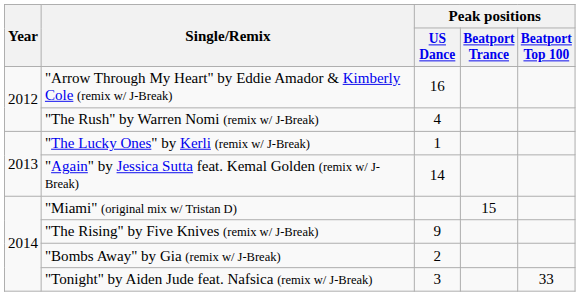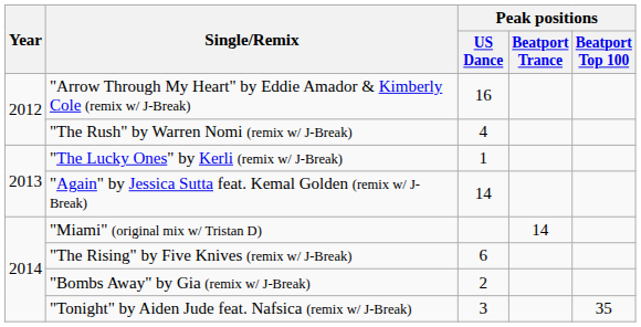 <table class="wikitable">
 <tr>
 <th align="center" rowspan="2" width="10">Year</th>
 <th align="center" rowspan="2" width="500">Single/Remix</th>
 <th align="center" colspan="7" width="30">Peak positions</th>
 </tr>
 <tr>
 <th scope="col" style="width:3em;font-size:90%;"><a href='#'>US Dance</a><br></th>
 <th scope="col" style="width:3em;font-size:90%;"><a href='#'>Beatport Trance</a><br></th>
 <th scope="col" style="width:3em;font-size:90%;"><a href='#'>Beatport Top 100</a><br></th>
 </tr>
 <tr>
 <td align="center" rowspan="2">2012</td>
 <td>"Arrow Through My Heart" by Eddie Amador & <a href='#'>Kimberly Cole</a> <small>(remix w/ J-Break)</small></td>
 <td align="center">16</td>
 <td align="center"></td>
 <td align="center"></td>
 </tr>
 <tr>
 <td>"The Rush" by Warren Nomi <small>(remix w/ J-Break)</small></td>
 <td align="center">4</td>
 <td align="center"></td>
 <td align="center"></td>
 </tr>
 <tr>
 <td align="center" rowspan="2">2013</td>
 <td>"<a href='#'>The Lucky Ones</a>" by <a href='#'>Kerli</a> <small>(remix w/ J-Break)</small></td>
 <td align="center">1</td>
 <td align="center"></td>
 <td align="center"></td>
 </tr>
 <tr>
 <td>"<a href='#'>Again</a>" by <a href='#'>Jessica Sutta</a> feat. Kemal Golden <small>(remix w/ J-Break)</small></td>
 <td align="center">14</td>
 <td align="center"></td>
 <td align="center"></td>
 </tr>
 <tr>
 <td align="center" rowspan="4">2014</td>
 <td>"Miami" <small>(original mix w/ Tristan D)</small></td>
 <td align="center"></td>
-<td align="center">15</td>
+<td align="center">14</td>
 <td align="center"></td>
 </tr>
 <tr>
 <td>"The Rising" by Five Knives <small>(remix w/ J-Break)</small></td>
-<td align="center">9</td>
+<td align="center">6</td>
 <td align="center"></td>
 <td align="center"></td>
 </tr>
 <tr>
 <td>"Bombs Away" by Gia <small>(remix w/ J-Break)</small></td>
 <td align="center">2</td>
 <td align="center"></td>
 <td align="center"></td>
 </tr>
 <tr>
 <td>"Tonight" by Aiden Jude feat. Nafsica <small>(remix w/ J-Break)</small></td>
 <td align="center">3</td>
 <td align="center"></td>
-<td align="center">33</td>
+<td align="center">35</td>
 </tr>
 </table>
